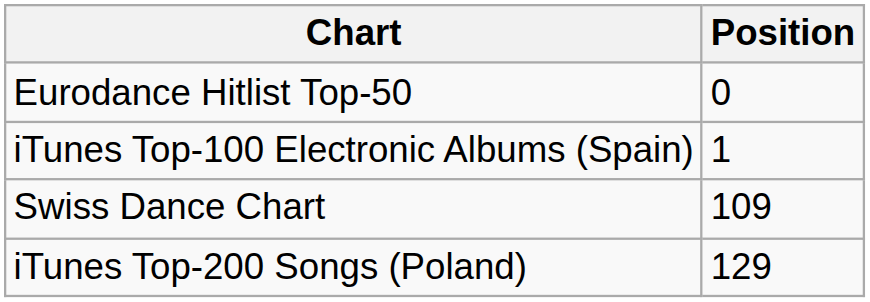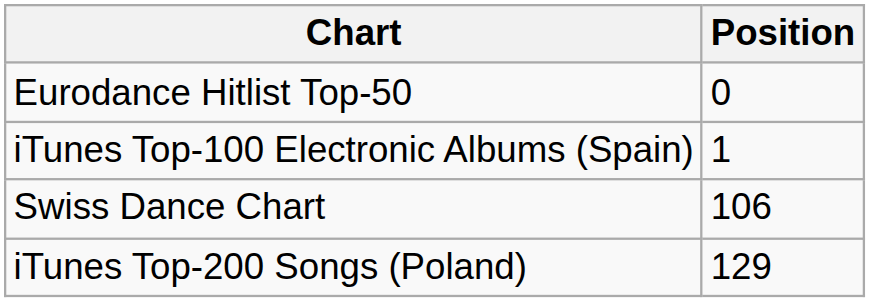 <table class="wikitable">
 <tr>
 <th>Chart</th>
 <th>Position</th>
 </tr>
 <tr>
 <td> Eurodance Hitlist Top-50</td>
 <td>0</td>
 </tr>
 <tr>
 <td> iTunes Top-100 Electronic Albums (Spain)</td>
 <td>1</td>
 </tr>
 <tr>
 <td> Swiss Dance Chart</td>
-<td>109</td>
+<td>106</td>
 </tr>
 <tr>
 <td> iTunes Top-200 Songs (Poland)</td>
 <td>129</td>
 </tr>
 </table>
